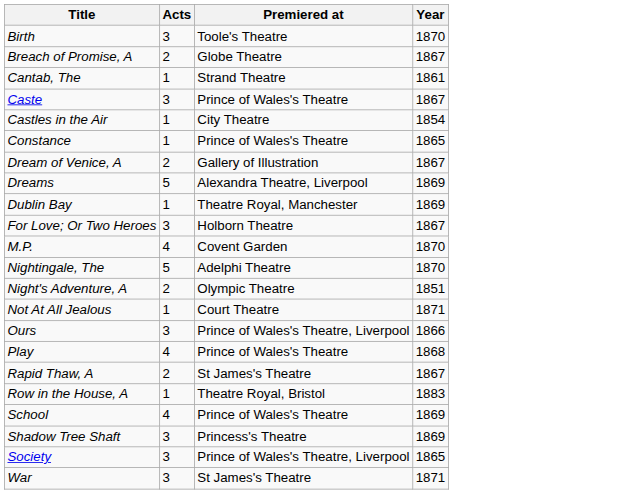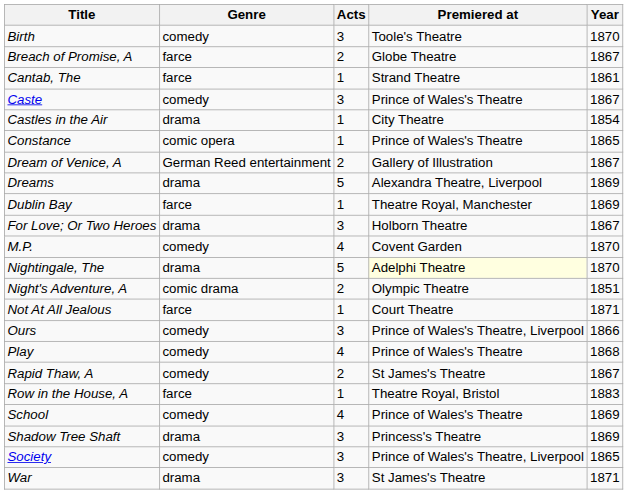 <table class="wikitable sortable plainrowheaders" style="text-align: left; margin-right: 0;">
 <tr>
 <th scope="col">Title</th>
+<th scope="col">Genre</th>
 <th scope="col">Acts</th>
 <th scope="col">Premiered at</th>
 <th scope="col">Year</th>
 </tr>
 <tr>
 <td><em>Birth</em></td>
+<td>comedy</td>
 <td>3</td>
 <td>Toole's Theatre</td>
 <td>1870</td>
 </tr>
 <tr>
 <td><em>Breach of Promise, A</em></td>
+<td>farce</td>
 <td>2</td>
 <td>Globe Theatre</td>
 <td>1867</td>
 </tr>
 <tr>
 <td><em>Cantab, The</em></td>
+<td>farce</td>
 <td>1</td>
 <td>Strand Theatre</td>
 <td>1861</td>
 </tr>
 <tr>
 <td><em><a href='#'>Caste</a></em></td>
+<td>comedy</td>
 <td>3</td>
 <td>Prince of Wales's Theatre</td>
 <td>1867</td>
 </tr>
 <tr>
 <td><em>Castles in the Air</em></td>
+<td>drama</td>
 <td>1</td>
 <td>City Theatre</td>
 <td>1854</td>
 </tr>
 <tr>
 <td><em>Constance</em></td>
+<td>comic opera</td>
 <td>1</td>
 <td>Prince of Wales's Theatre</td>
 <td>1865</td>
 </tr>
 <tr>
 <td><em>Dream of Venice, A</em></td>
+<td>German Reed entertainment</td>
 <td>2</td>
 <td>Gallery of Illustration</td>
 <td>1867</td>
 </tr>
 <tr>
 <td><em>Dreams</em></td>
+<td>drama</td>
 <td>5</td>
 <td>Alexandra Theatre, Liverpool</td>
 <td>1869</td>
 </tr>
 <tr>
 <td><em>Dublin Bay</em></td>
+<td>farce</td>
 <td>1</td>
 <td>Theatre Royal, Manchester</td>
 <td>1869</td>
 </tr>
 <tr>
 <td><em>For Love; Or Two Heroes</em></td>
+<td>drama</td>
 <td>3</td>
 <td>Holborn Theatre</td>
 <td>1867</td>
 </tr>
 <tr>
 <td><em>M.P.</em></td>
+<td>comedy</td>
 <td>4</td>
 <td>Covent Garden</td>
 <td>1870</td>
 </tr>
 <tr>
 <td><em>Nightingale, The</em></td>
+<td>drama</td>
 <td>5</td>
-<td>Adelphi Theatre</td>
+<td style="background: lightyellow;">Adelphi Theatre</td>
 <td>1870</td>
 </tr>
 <tr>
 <td><em>Night's Adventure, A</em></td>
+<td>comic drama</td>
 <td>2</td>
 <td>Olympic Theatre</td>
 <td>1851</td>
 </tr>
 <tr>
 <td><em>Not At All Jealous</em></td>
+<td>farce</td>
 <td>1</td>
 <td>Court Theatre</td>
 <td>1871</td>
 </tr>
 <tr>
 <td><em>Ours</em></td>
+<td>comedy</td>
 <td>3</td>
 <td>Prince of Wales's Theatre, Liverpool</td>
 <td>1866</td>
 </tr>
 <tr>
 <td><em>Play</em></td>
+<td>comedy</td>
 <td>4</td>
 <td>Prince of Wales's Theatre</td>
 <td>1868</td>
 </tr>
 <tr>
 <td><em>Rapid Thaw, A</em></td>
+<td>comedy</td>
 <td>2</td>
 <td>St James's Theatre</td>
 <td>1867</td>
 </tr>
 <tr>
 <td><em>Row in the House, A</em></td>
+<td>farce</td>
 <td>1</td>
 <td>Theatre Royal, Bristol</td>
 <td>1883</td>
 </tr>
 <tr>
 <td><em>School</em></td>
+<td>comedy</td>
 <td>4</td>
 <td>Prince of Wales's Theatre</td>
 <td>1869</td>
 </tr>
 <tr>
 <td><em>Shadow Tree Shaft</em></td>
+<td>drama</td>
 <td>3</td>
 <td>Princess's Theatre</td>
 <td>1869</td>
 </tr>
 <tr>
 <td><em><a href='#'>Society</a></em></td>
+<td>comedy</td>
 <td>3</td>
 <td>Prince of Wales's Theatre, Liverpool</td>
 <td>1865</td>
 </tr>
 <tr>
 <td><em>War</em></td>
+<td>drama</td>
 <td>3</td>
 <td>St James's Theatre</td>
 <td>1871</td>
 </tr>
 </table>
